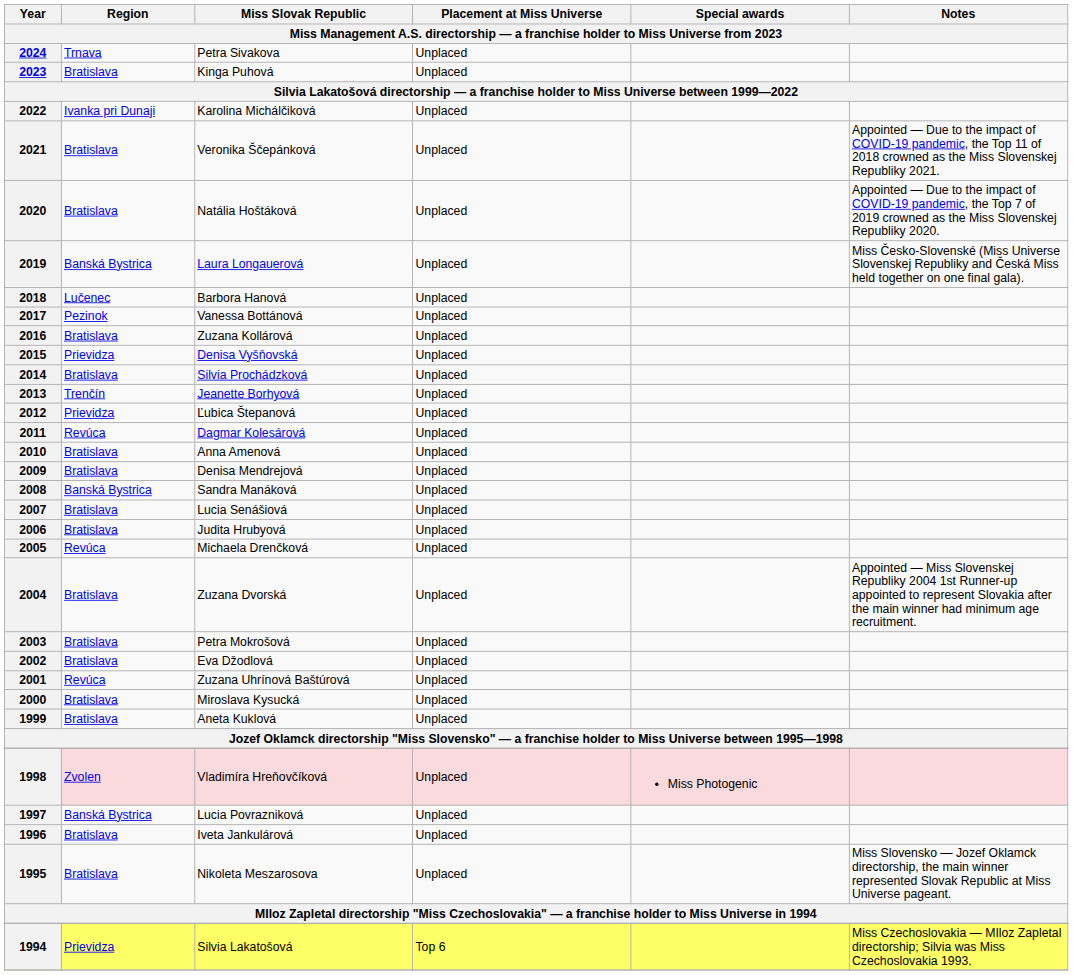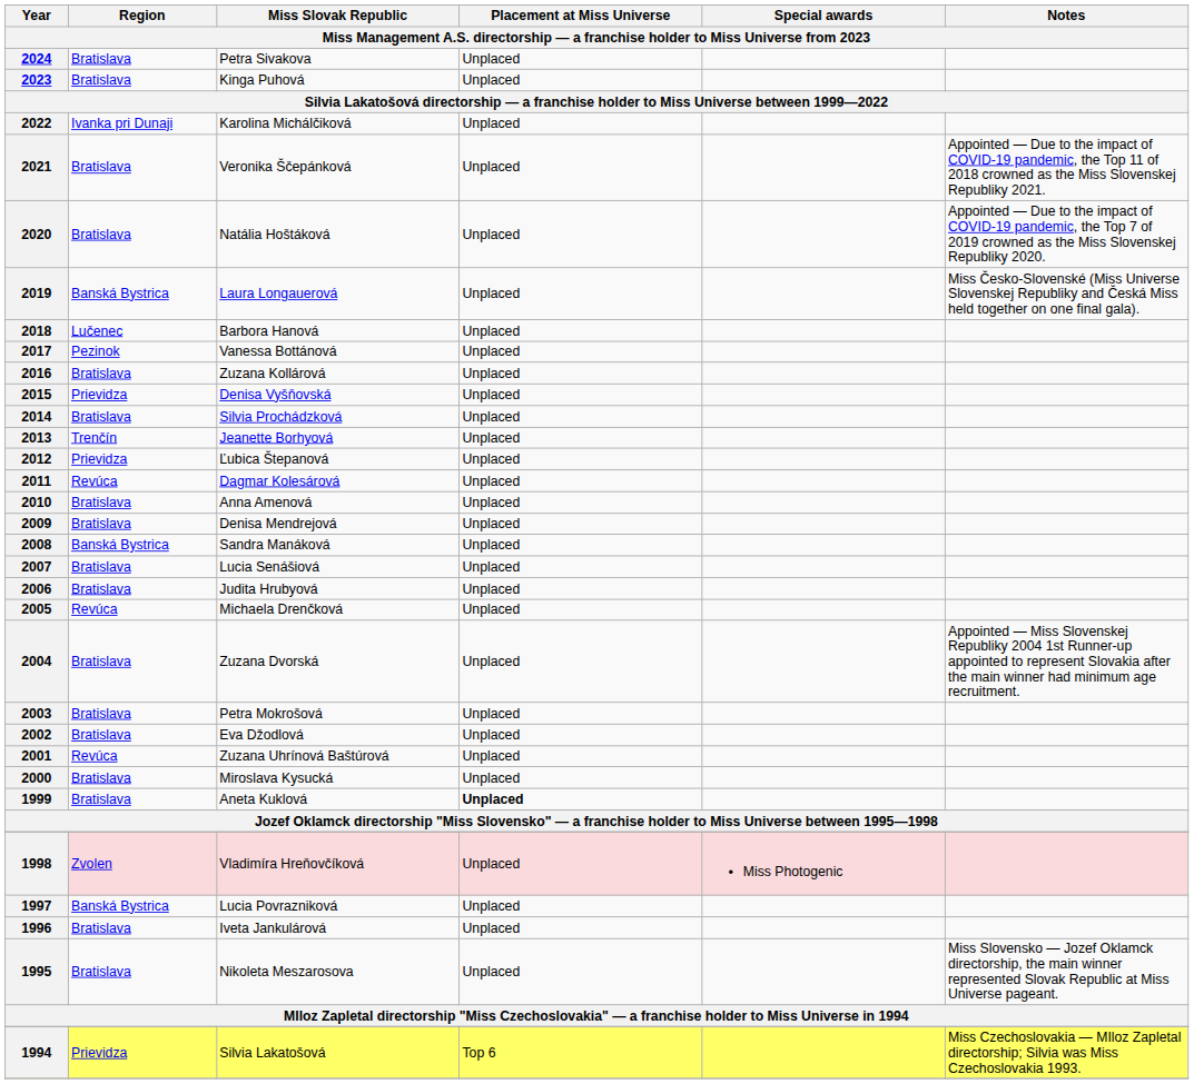 <table class="wikitable " style="font-size: 90%;">
 <tr>
 <th width="60">Year</th>
 <th width="150">Region</th>
 <th width="250">Miss Slovak Republic</th>
 <th width="250">Placement at Miss Universe</th>
 <th width="250">Special awards</th>
 <th width="250">Notes</th>
 </tr>
 <tr>
 <th colspan="6">Miss Management A.S. directorship — a franchise holder to Miss Universe from 2023</th>
 </tr>
 <tr>
 <th><a href='#'>2024</a></th>
-<td><a href='#'>Trnava</a></td>
+<td><a href='#'>Bratislava</a></td>
 <td>Petra Sivakova</td>
 <td>Unplaced</td>
 <td></td>
 <td></td>
 </tr>
 <tr>
 <th><a href='#'>2023</a></th>
 <td><a href='#'>Bratislava</a></td>
 <td>Kinga Puhová</td>
 <td>Unplaced</td>
 <td></td>
 <td></td>
 </tr>
 <tr>
 <th colspan="6">Silvia Lakatošová directorship — a franchise holder to Miss Universe between 1999―2022</th>
 </tr>
 <tr>
 <th>2022</th>
 <td><a href='#'>Ivanka pri Dunaji</a></td>
 <td>Karolina Michálčiková</td>
 <td>Unplaced</td>
 <td></td>
 </tr>
 <tr>
 <th>2021</th>
 <td><a href='#'>Bratislava</a></td>
 <td>Veronika Ščepánková</td>
 <td>Unplaced</td>
 <td></td>
 <td>Appointed — Due to the impact of <a href='#'>COVID-19 pandemic</a>, the Top 11 of 2018 crowned as the Miss Slovenskej Republiky 2021.</td>
 </tr>
 <tr>
 <th>2020</th>
 <td><a href='#'>Bratislava</a></td>
 <td>Natália Hoštáková</td>
 <td>Unplaced</td>
 <td></td>
 <td>Appointed — Due to the impact of <a href='#'>COVID-19 pandemic</a>, the Top 7 of 2019 crowned as the Miss Slovenskej Republiky 2020.</td>
 </tr>
 <tr>
 <th>2019</th>
 <td><a href='#'>Banská Bystrica</a></td>
 <td><a href='#'>Laura Longauerová</a></td>
 <td>Unplaced</td>
 <td></td>
 <td>Miss Česko-Slovenské (Miss Universe Slovenskej Republiky and Česká Miss held together on one final gala).</td>
 </tr>
 <tr>
 <th>2018</th>
 <td><a href='#'>Lučenec</a></td>
 <td>Barbora Hanová</td>
 <td>Unplaced</td>
 <td></td>
 <td></td>
 </tr>
 <tr>
 <th>2017</th>
 <td><a href='#'>Pezinok</a></td>
 <td>Vanessa Bottánová</td>
 <td>Unplaced</td>
 <td></td>
 <td></td>
 </tr>
 <tr>
 <th>2016</th>
 <td><a href='#'>Bratislava</a></td>
 <td>Zuzana Kollárová</td>
 <td>Unplaced</td>
 <td></td>
 <td></td>
 </tr>
 <tr>
 <th>2015</th>
 <td><a href='#'>Prievidza</a></td>
 <td><a href='#'>Denisa Vyšňovská</a></td>
 <td>Unplaced</td>
 <td></td>
 <td></td>
 </tr>
 <tr>
 <th>2014</th>
 <td><a href='#'>Bratislava</a></td>
 <td><a href='#'>Silvia Prochádzková</a></td>
 <td>Unplaced</td>
 <td></td>
 <td></td>
 </tr>
 <tr>
 <th>2013</th>
 <td><a href='#'>Trenčín</a></td>
 <td><a href='#'>Jeanette Borhyová</a></td>
 <td>Unplaced</td>
 <td></td>
 <td></td>
 </tr>
 <tr>
 <th>2012</th>
 <td><a href='#'>Prievidza</a></td>
 <td>Ľubica Štepanová</td>
 <td>Unplaced</td>
 <td></td>
 <td></td>
 </tr>
 <tr>
 <th>2011</th>
 <td><a href='#'>Revúca</a></td>
 <td><a href='#'>Dagmar Kolesárová</a></td>
 <td>Unplaced</td>
 <td></td>
 <td></td>
 </tr>
 <tr>
 <th>2010</th>
 <td><a href='#'>Bratislava</a></td>
 <td>Anna Amenová</td>
 <td>Unplaced</td>
 <td></td>
 <td></td>
 </tr>
 <tr>
 <th>2009</th>
 <td><a href='#'>Bratislava</a></td>
 <td>Denisa Mendrejová</td>
 <td>Unplaced</td>
 <td></td>
 <td></td>
 </tr>
 <tr>
 <th>2008</th>
 <td><a href='#'>Banská Bystrica</a></td>
 <td>Sandra Manáková</td>
 <td>Unplaced</td>
 <td></td>
 <td></td>
 </tr>
 <tr>
 <th>2007</th>
 <td><a href='#'>Bratislava</a></td>
 <td>Lucia Senášiová</td>
 <td>Unplaced</td>
 <td></td>
 <td></td>
 </tr>
 <tr>
 <th>2006</th>
 <td><a href='#'>Bratislava</a></td>
 <td>Judita Hrubyová</td>
 <td>Unplaced</td>
 <td></td>
 <td></td>
 </tr>
 <tr>
 <th>2005</th>
 <td><a href='#'>Revúca</a></td>
 <td>Michaela Drenčková</td>
 <td>Unplaced</td>
 <td></td>
 <td></td>
 </tr>
 <tr>
 <th>2004</th>
 <td><a href='#'>Bratislava</a></td>
 <td>Zuzana Dvorská</td>
 <td>Unplaced</td>
 <td></td>
 <td>Appointed ― Miss Slovenskej Republiky 2004 1st Runner-up appointed to represent Slovakia after the main winner had minimum age recruitment.</td>
 </tr>
 <tr>
 <th>2003</th>
 <td><a href='#'>Bratislava</a></td>
 <td>Petra Mokrošová</td>
 <td>Unplaced</td>
 <td></td>
 <td></td>
 </tr>
 <tr>
 <th>2002</th>
 <td><a href='#'>Bratislava</a></td>
 <td>Eva Džodlová</td>
 <td>Unplaced</td>
 <td></td>
 <td></td>
 </tr>
 <tr>
 <th>2001</th>
 <td><a href='#'>Revúca</a></td>
 <td>Zuzana Uhrínová Baštúrová</td>
 <td>Unplaced</td>
 <td></td>
 <td></td>
 </tr>
 <tr>
 <th>2000</th>
 <td><a href='#'>Bratislava</a></td>
 <td>Miroslava Kysucká</td>
 <td>Unplaced</td>
 <td></td>
 <td></td>
 </tr>
 <tr>
 <th>1999</th>
 <td><a href='#'>Bratislava</a></td>
 <td>Aneta Kuklová</td>
-<td>Unplaced</td>
+<td><strong>Unplaced</strong></td>
 <td></td>
 <td></td>
 </tr>
 <tr>
 <th colspan="6">Jozef Oklamck directorship "Miss Slovensko" — a franchise holder to Miss Universe between 1995―1998</th>
 </tr>
 <tr>
 </tr>
 <tr style="background-color:#FADADD;">
 <th>1998</th>
 <td><a href='#'>Zvolen</a></td>
 <td>Vladimíra Hreňovčíková</td>
 <td>Unplaced</td>
 <td align="left"><br><ul><li>Miss Photogenic</li></ul></td>
 <td></td>
 </tr>
 <tr>
 <th>1997</th>
 <td><a href='#'>Banská Bystrica</a></td>
 <td>Lucia Povrazniková</td>
 <td>Unplaced</td>
 <td></td>
 <td></td>
 </tr>
 <tr>
 <th>1996</th>
 <td><a href='#'>Bratislava</a></td>
 <td>Iveta Jankulárová</td>
 <td>Unplaced</td>
 <td></td>
 <td></td>
 </tr>
 <tr>
 <th>1995</th>
 <td><a href='#'>Bratislava</a></td>
 <td>Nikoleta Meszarosova</td>
 <td>Unplaced</td>
 <td></td>
 <td>Miss Slovensko — Jozef Oklamck directorship, the main winner represented Slovak Republic at Miss Universe pageant.</td>
 </tr>
 <tr>
 <th colspan="6">MIloz Zapletal directorship "Miss Czechoslovakia" — a franchise holder to Miss Universe in 1994</th>
 </tr>
 <tr>
 </tr>
 <tr style="background-color:#FFFF66;">
 <th>1994</th>
 <td><a href='#'>Prievidza</a></td>
 <td>Silvia Lakatošová</td>
 <td>Top 6</td>
 <td></td>
 <td>Miss Czechoslovakia — MIloz Zapletal directorship; Silvia was Miss Czechoslovakia 1993.</td>
 </tr>
 <tr>
 </tr>
 </table>
